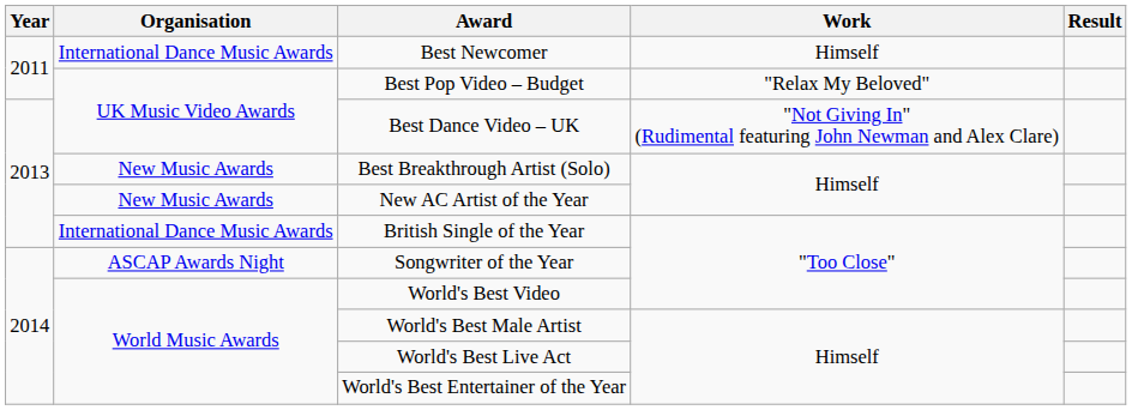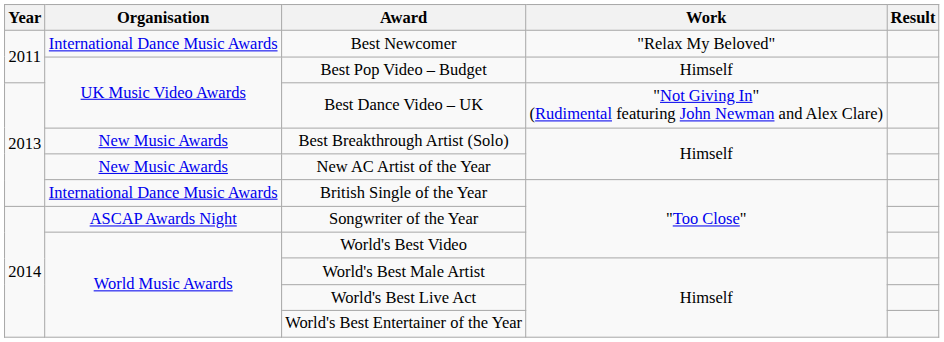 <table class="wikitable plainrowheaders" style="text-align:center;">
 <tr>
 <th>Year</th>
 <th>Organisation</th>
 <th>Award</th>
 <th>Work</th>
 <th>Result</th>
 </tr>
 <tr>
 <td rowspan=2>2011</td>
 <td><a href='#'>International Dance Music Awards</a></td>
 <td>Best Newcomer</td>
-<td>Himself</td>
+<td>"Relax My Beloved"</td>
 <td></td>
 </tr>
 <tr>
 <td rowspan="2"><a href='#'>UK Music Video Awards</a></td>
 <td>Best Pop Video – Budget</td>
-<td>"Relax My Beloved"</td>
+<td>Himself</td>
 <td></td>
 </tr>
 <tr>
 <td rowspan="4">2013</td>
 <td>Best Dance Video – UK</td>
 <td>"<a href='#'>Not Giving In</a>"<br><span>(<a href='#'>Rudimental</a> featuring <a href='#'>John Newman</a> and Alex Clare)</span></td>
 <td></td>
 </tr>
 <tr>
 <td><a href='#'>New Music Awards</a></td>
 <td>Best Breakthrough Artist (Solo)</td>
 <td rowspan=2>Himself</td>
 <td></td>
 </tr>
 <tr>
 <td><a href='#'>New Music Awards</a></td>
 <td>New AC Artist of the Year</td>
 <td></td>
 </tr>
 <tr>
 <td><a href='#'>International Dance Music Awards</a></td>
 <td>British Single of the Year</td>
 <td rowspan="3">"<a href='#'>Too Close</a>"</td>
 <td></td>
 </tr>
 <tr>
 <td rowspan=5>2014</td>
 <td><a href='#'>ASCAP Awards Night</a></td>
 <td>Songwriter of the Year </td>
 <td></td>
 </tr>
 <tr>
 <td rowspan=4><a href='#'>World Music Awards</a></td>
 <td>World's Best Video</td>
 <td></td>
 </tr>
 <tr>
 <td>World's Best Male Artist</td>
 <td rowspan=3>Himself</td>
 <td></td>
 </tr>
 <tr>
 <td>World's Best Live Act</td>
 <td></td>
 </tr>
 <tr>
 <td>World's Best Entertainer of the Year</td>
 <td></td>
 </tr>
 </table>
